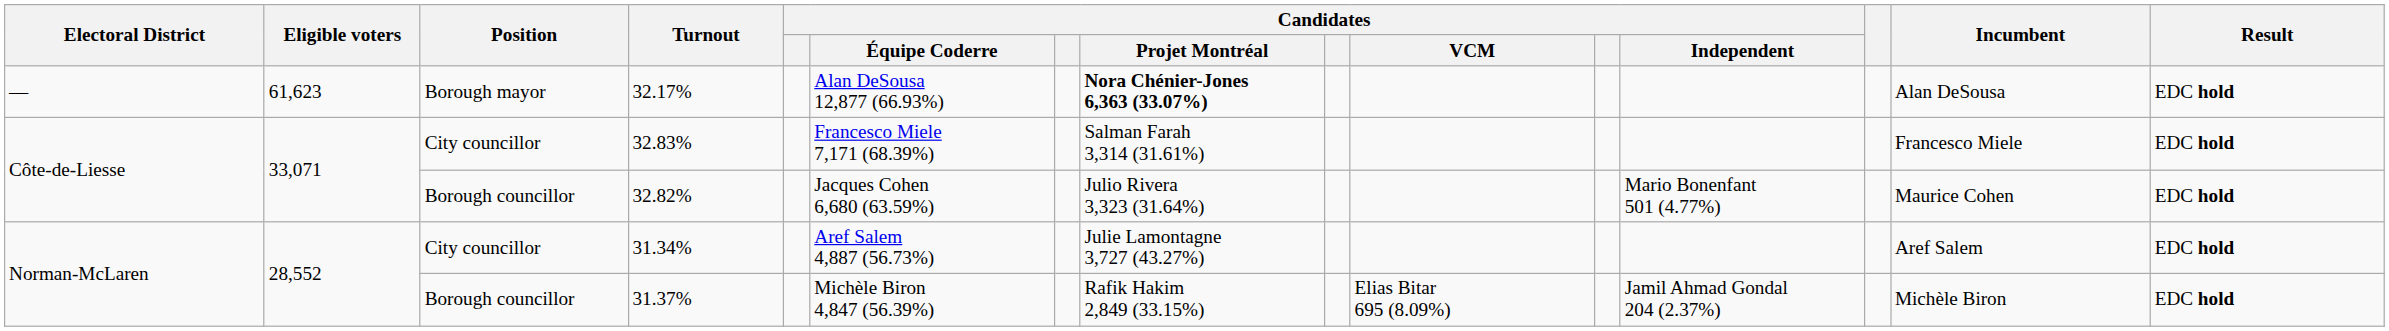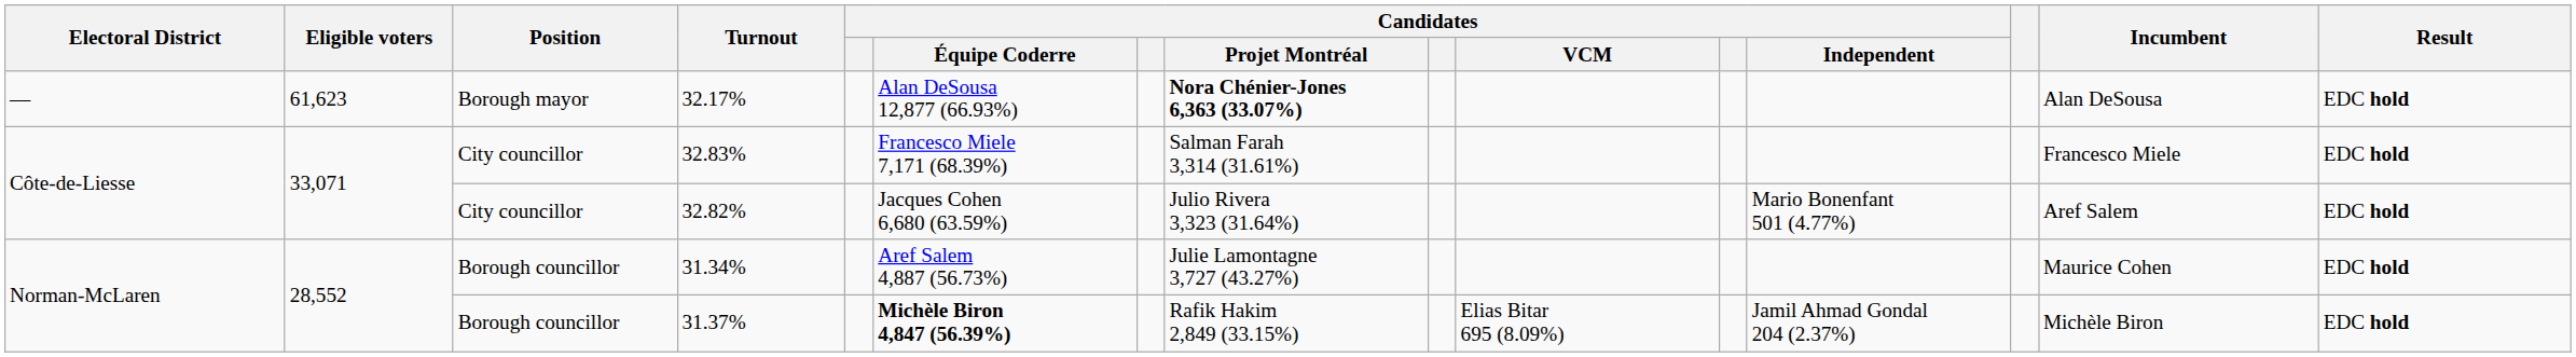 <table class="wikitable" width="100%">
 <tr>
 <th width=10% rowspan=2>Electoral District</th>
 <th width=6% rowspan=2>Eligible voters</th>
 <th width=8% rowspan=2>Position</th>
 <th width=6% rowspan=2>Turnout</th>
 <th colspan=8>Candidates</th>
 <th width=1% rowspan=2> </th>
 <th width=10% rowspan=2>Incumbent</th>
 <th width=9% rowspan=2>Result</th>
 </tr>
 <tr>
 <th width=1% > </th>
 <th width=9.4% >Équipe Coderre</th>
 <th width=1% > </th>
 <th width=9.4% ><span>Projet Montréal</span></th>
 <th width=1% > </th>
 <th width=9.4% >VCM</th>
 <th width=1% > </th>
 <th width=9.4% >Independent</th>
 </tr>
 <tr>
 <td>—</td>
 <td>61,623</td>
 <td>Borough mayor</td>
 <td>32.17%</td>
 <td> </td>
 <td><a href='#'>Alan DeSousa</a> <br> 12,877 (66.93%)</td>
 <td></td>
 <td><strong>Nora Chénier-Jones <br> 6,363 (33.07%)</strong></td>
 <td></td>
 <td></td>
 <td></td>
 <td></td>
 <td> </td>
 <td>Alan DeSousa</td>
 <td>EDC <strong>hold</strong></td>
 </tr>
 <tr>
 <td rowspan=2>Côte-de-Liesse</td>
 <td rowspan=2>33,071</td>
 <td>City councillor</td>
 <td>32.83%</td>
 <td> </td>
 <td><a href='#'>Francesco Miele</a> <br> 7,171 (68.39%)</td>
 <td></td>
 <td>Salman Farah <br> 3,314 (31.61%)</td>
 <td></td>
 <td></td>
 <td></td>
 <td></td>
 <td> </td>
 <td>Francesco Miele</td>
 <td>EDC <strong>hold</strong></td>
 </tr>
 <tr>
-<td>Borough councillor</td>
+<td>City councillor</td>
 <td>32.82%</td>
 <td> </td>
 <td>Jacques Cohen <br> 6,680 (63.59%)</td>
 <td></td>
 <td>Julio Rivera <br> 3,323 (31.64%)</td>
 <td></td>
 <td></td>
 <td></td>
 <td>Mario Bonenfant <br> 501 (4.77%)</td>
 <td> </td>
-<td>Maurice Cohen</td>
+<td>Aref Salem</td>
 <td>EDC <strong>hold</strong></td>
 </tr>
 <tr>
 <td rowspan=2>Norman-McLaren</td>
 <td rowspan=2>28,552</td>
-<td>City councillor</td>
+<td>Borough councillor</td>
 <td>31.34%</td>
 <td> </td>
 <td><a href='#'>Aref Salem</a> <br> 4,887 (56.73%)</td>
 <td></td>
 <td>Julie Lamontagne <br> 3,727 (43.27%)</td>
 <td></td>
 <td></td>
 <td></td>
 <td></td>
 <td> </td>
-<td>Aref Salem</td>
+<td>Maurice Cohen</td>
 <td>EDC <strong>hold</strong></td>
 </tr>
 <tr>
 <td>Borough councillor</td>
 <td>31.37%</td>
 <td> </td>
-<td>Michèle Biron <br> 4,847 (56.39%)</td>
+<td><strong>Michèle Biron <br> 4,847 (56.39%)</strong></td>
 <td></td>
 <td>Rafik Hakim <br> 2,849 (33.15%)</td>
 <td></td>
 <td>Elias Bitar <br> 695 (8.09%)</td>
 <td></td>
 <td>Jamil Ahmad Gondal <br> 204 (2.37%)</td>
 <td> </td>
 <td>Michèle Biron</td>
 <td>EDC <strong>hold</strong></td>
 </tr>
 </table>
